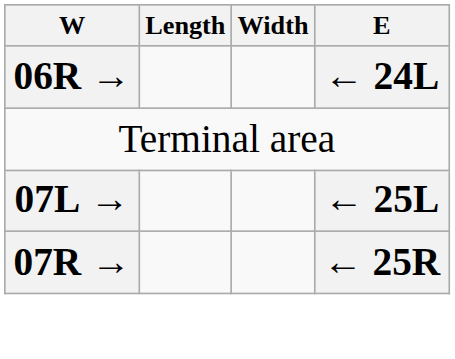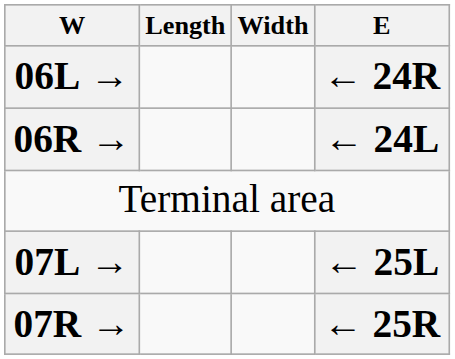 <table class="wikitable" style="text-align: center;">
 <tr>
 <th class="text">W</th>
 <th class="number">Length</th>
 <th class="number">Width</th>
 <th class="text">E</th>
+</tr>
+<tr>
+<th style="font-size:150%;">06L →</th>
+<td></td>
+<td></td>
+<th style="font-size:150%;">← 24R</th>
 </tr>
 <tr>
 <th style="font-size:150%;">06R →</th>
 <td></td>
 <td></td>
 <th style="font-size:150%;">← 24L</th>
 </tr>
 <tr>
 <td colspan="4" style="font-size:150%;">Terminal area</td>
 </tr>
 <tr>
 <th style="font-size:150%;">07L →</th>
 <td></td>
 <td></td>
 <th style="font-size:150%;">← 25L</th>
 </tr>
 <tr>
 <th style="font-size:150%;">07R →</th>
 <td></td>
 <td></td>
 <th style="font-size:150%;">← 25R</th>
 </tr>
 </table>
